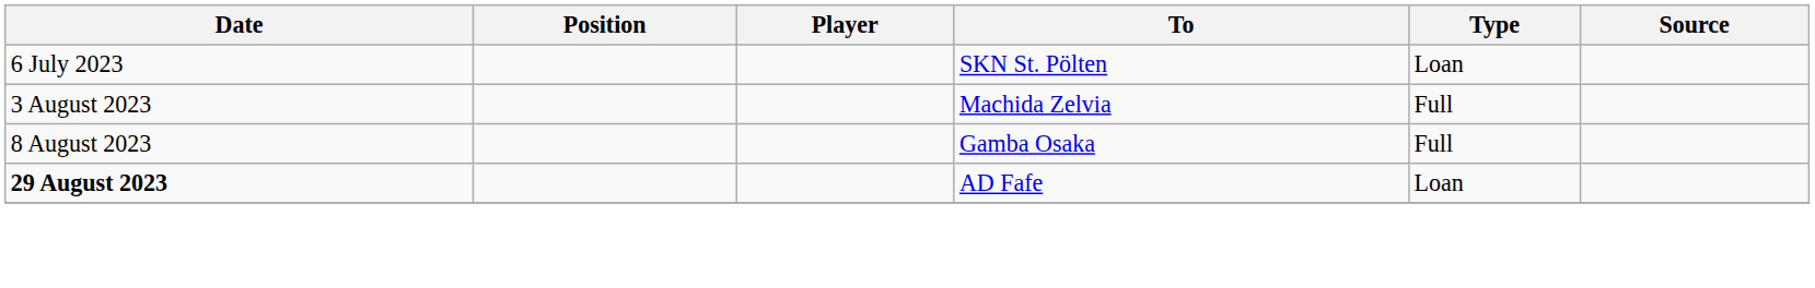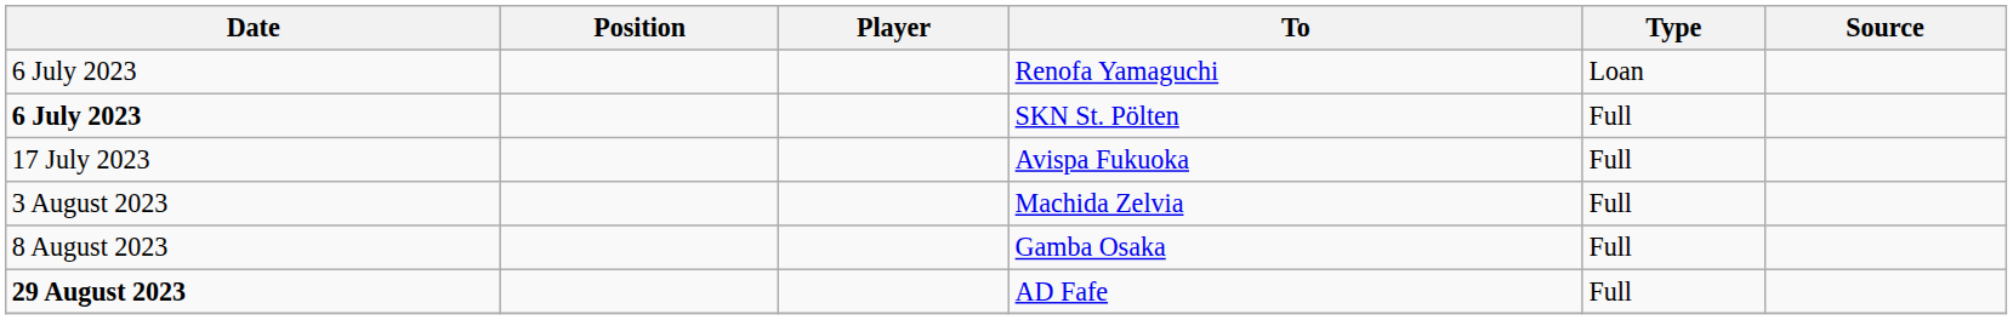 <table class="wikitable sortable" style="width:90%; text-align:center; font-size:95%; text-align:left;">
 <tr>
 <th>Date</th>
 <th>Position</th>
 <th>Player</th>
 <th>To</th>
 <th>Type</th>
 <th>Source</th>
 </tr>
 <tr>
 <td>6 July 2023</td>
 <td></td>
 <td></td>
+<td> <a href='#'>Renofa Yamaguchi</a></td>
+<td>Loan</td>
+<td></td>
+</tr>
+<tr>
+<td><strong>6 July 2023</strong></td>
+<td></td>
+<td></td>
 <td> <a href='#'>SKN St. Pölten</a></td>
-<td>Loan</td>
+<td>Full</td>
+<td></td>
+</tr>
+<tr>
+<td>17 July 2023</td>
+<td></td>
+<td></td>
+<td> <a href='#'>Avispa Fukuoka</a></td>
+<td>Full</td>
 <td></td>
 </tr>
 <tr>
 <td>3 August 2023</td>
 <td></td>
 <td></td>
 <td> <a href='#'>Machida Zelvia</a></td>
 <td>Full</td>
 <td></td>
 </tr>
 <tr>
 <td>8 August 2023</td>
 <td></td>
 <td></td>
 <td> <a href='#'>Gamba Osaka</a></td>
 <td>Full</td>
 <td></td>
 </tr>
 <tr>
 <td><strong>29 August 2023</strong></td>
 <td></td>
 <td></td>
 <td> <a href='#'>AD Fafe</a></td>
-<td>Loan</td>
+<td>Full</td>
 <td></td>
 </tr>
 <tr>
 </tr>
 </table>
